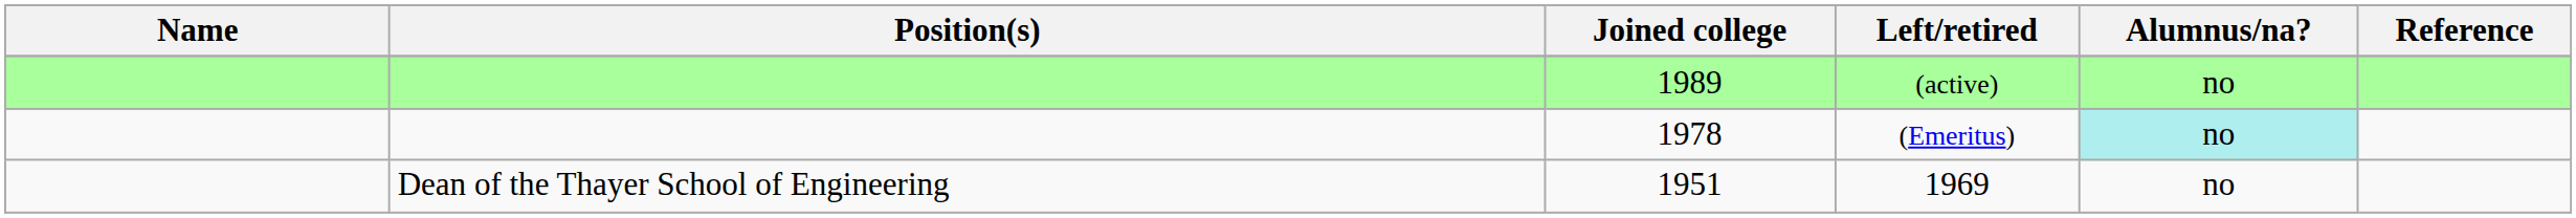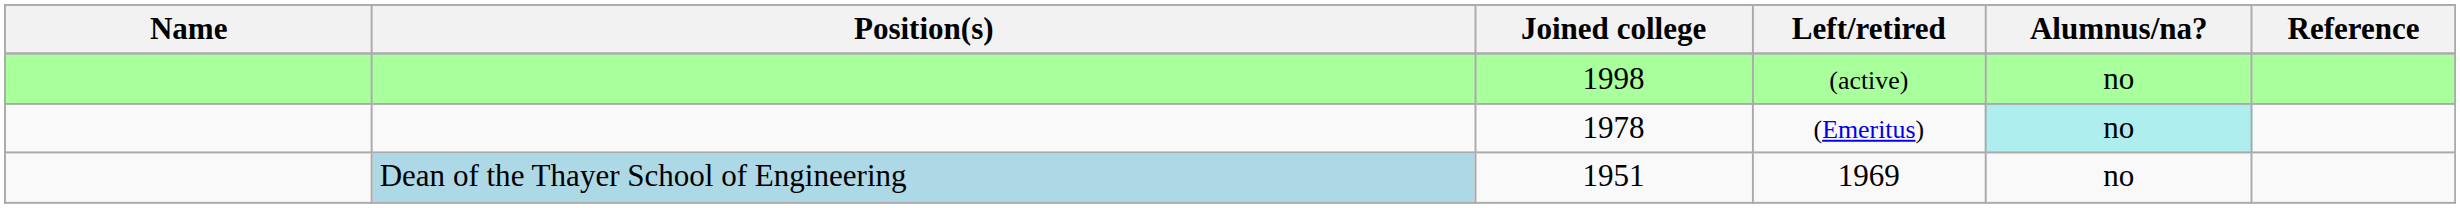 <table class="wikitable sortable" style="width:100%">
 <tr>
 <th width="15%">Name</th>
 <th width="45%">Position(s)</th>
 <th width="*">Joined college</th>
 <th width="*">Left/retired</th>
 <th width="*">Alumnus/na?</th>
 <th width="*" class="unsortable">Reference</th>
 </tr>
 <tr>
 </tr>
 <tr style="background:#A8FF9C">
 <td></td>
 <td></td>
-<td style="text-align:center">1989</td>
+<td style="text-align:center">1998</td>
 <td style="text-align:center"><small>(active)</small></td>
 <td style="text-align:center">no</td>
 <td style="text-align:center"></td>
 </tr>
 <tr>
 <td></td>
 <td></td>
 <td style="text-align:center">1978</td>
 <td style="text-align:center"><small>(<a href='#'>Emeritus</a>)</small></td>
 <td style="background: paleturquoise; text-align:center">no</td>
 <td style="text-align:center"></td>
 </tr>
 <tr>
 <td></td>
-<td>Dean of the Thayer School of Engineering</td>
+<td style="background: lightblue;">Dean of the Thayer School of Engineering</td>
 <td style="text-align:center">1951</td>
 <td style="text-align:center">1969</td>
 <td style="text-align:center">no</td>
 <td style="text-align:center"></td>
 </tr>
 </table>
